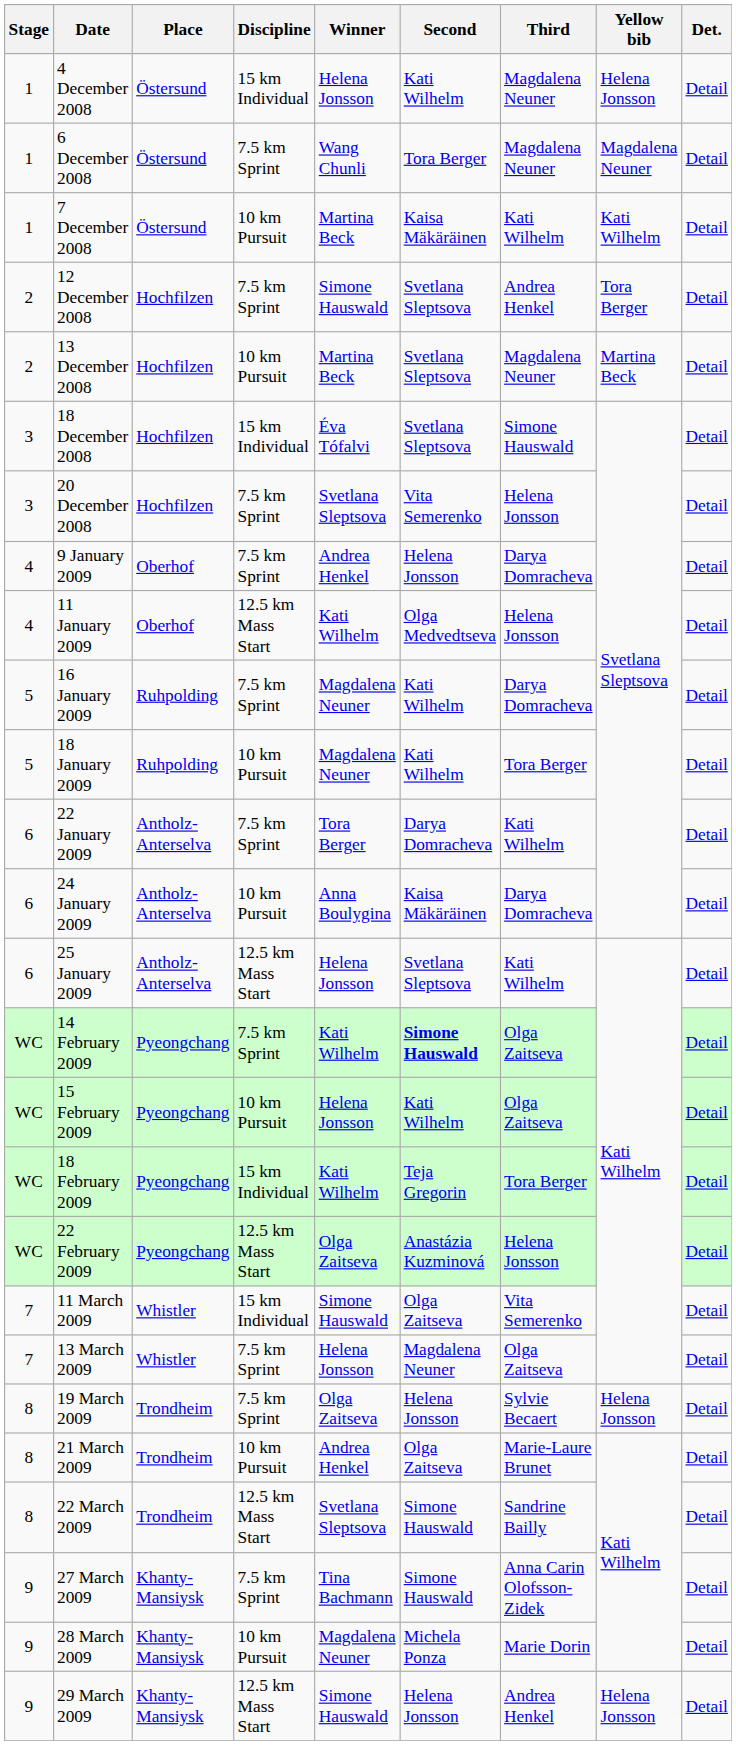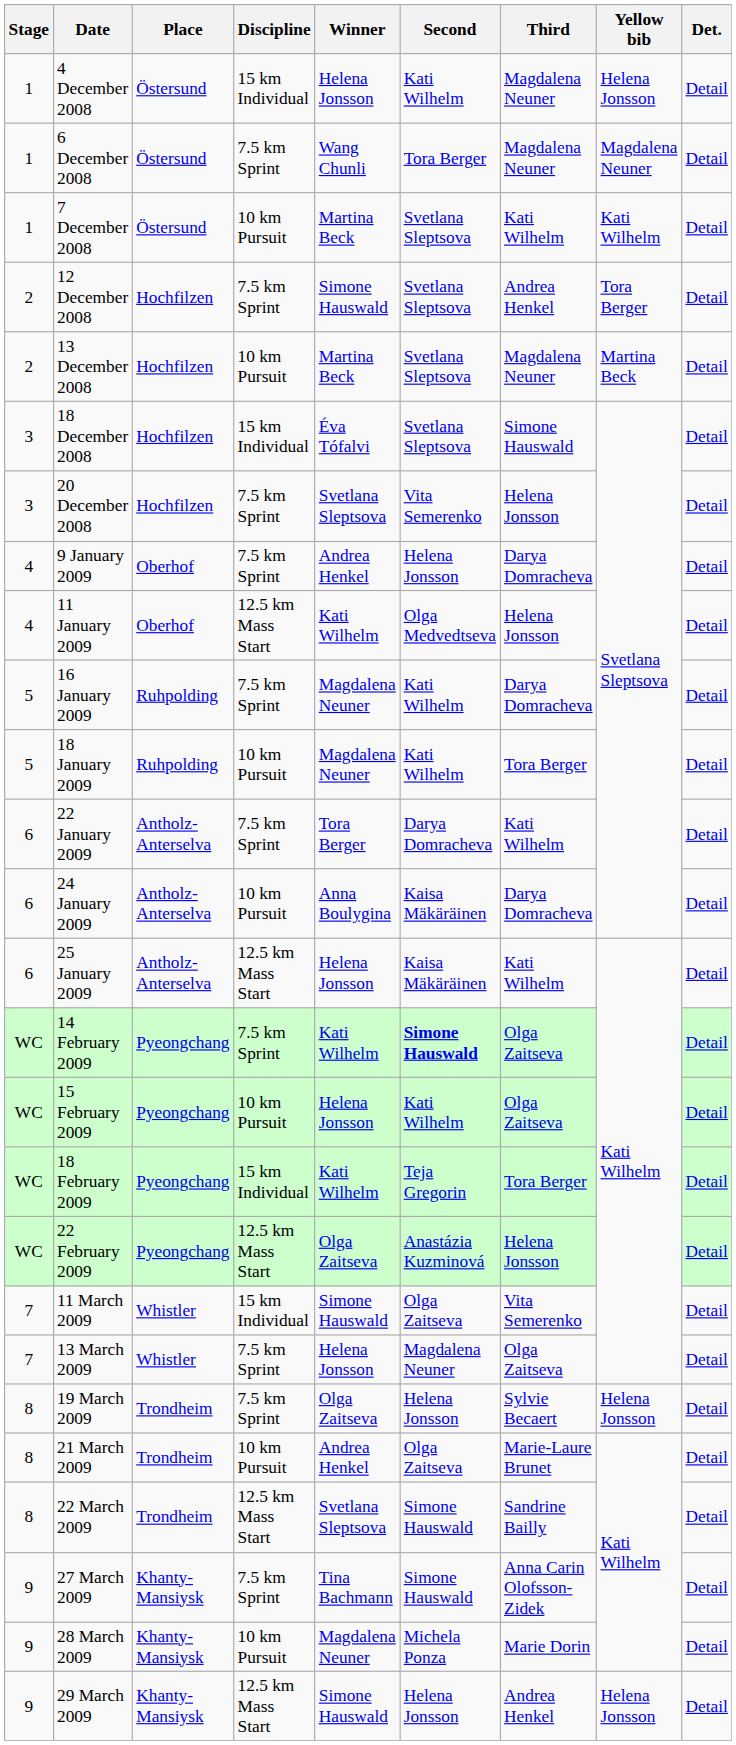 <table class="wikitable" style="font-size:95%;">
 <tr>
 <th width="10">Stage</th>
 <th width="120">Date</th>
 <th width="148">Place</th>
 <th width="110">Discipline</th>
 <th width="190">Winner</th>
 <th width="190">Second</th>
 <th width="190">Third</th>
 <th width="190">Yellow bib <br> </th>
 <th width="8">Det.</th>
 </tr>
 <tr>
 <td align=center>1</td>
 <td>4 December 2008</td>
 <td> <a href='#'>Östersund</a></td>
 <td>15 km Individual</td>
 <td> <a href='#'>Helena Jonsson</a></td>
 <td> <a href='#'>Kati Wilhelm</a></td>
 <td> <a href='#'>Magdalena Neuner</a></td>
 <td> <a href='#'>Helena Jonsson</a></td>
 <td><a href='#'>Detail</a></td>
 </tr>
 <tr>
 <td align=center>1</td>
 <td>6 December 2008</td>
 <td> <a href='#'>Östersund</a></td>
 <td>7.5 km Sprint</td>
 <td> <a href='#'>Wang Chunli</a></td>
 <td> <a href='#'>Tora Berger</a></td>
 <td> <a href='#'>Magdalena Neuner</a></td>
 <td> <a href='#'>Magdalena Neuner</a></td>
 <td><a href='#'>Detail</a></td>
 </tr>
 <tr>
 <td align=center>1</td>
 <td>7 December 2008</td>
 <td> <a href='#'>Östersund</a></td>
 <td>10 km Pursuit</td>
 <td> <a href='#'>Martina Beck</a></td>
-<td> <a href='#'>Kaisa Mäkäräinen</a></td>
+<td> <a href='#'>Svetlana Sleptsova</a></td>
 <td> <a href='#'>Kati Wilhelm</a></td>
 <td> <a href='#'>Kati Wilhelm</a></td>
 <td><a href='#'>Detail</a></td>
 </tr>
 <tr>
 <td align=center>2</td>
 <td>12 December 2008</td>
 <td> <a href='#'>Hochfilzen</a></td>
 <td>7.5 km Sprint</td>
 <td> <a href='#'>Simone Hauswald</a></td>
 <td> <a href='#'>Svetlana Sleptsova</a></td>
 <td> <a href='#'>Andrea Henkel</a></td>
 <td> <a href='#'>Tora Berger</a></td>
 <td><a href='#'>Detail</a></td>
 </tr>
 <tr>
 <td align=center>2</td>
 <td>13 December 2008</td>
 <td> <a href='#'>Hochfilzen</a></td>
 <td>10 km Pursuit</td>
 <td> <a href='#'>Martina Beck</a></td>
 <td> <a href='#'>Svetlana Sleptsova</a></td>
 <td> <a href='#'>Magdalena Neuner</a></td>
 <td> <a href='#'>Martina Beck</a></td>
 <td><a href='#'>Detail</a></td>
 </tr>
 <tr>
 <td align=center>3</td>
 <td>18 December 2008</td>
 <td> <a href='#'>Hochfilzen</a></td>
 <td>15 km Individual</td>
 <td> <a href='#'>Éva Tófalvi</a></td>
 <td> <a href='#'>Svetlana Sleptsova</a></td>
 <td> <a href='#'>Simone Hauswald</a></td>
 <td rowspan="8"> <a href='#'>Svetlana Sleptsova</a></td>
 <td><a href='#'>Detail</a></td>
 </tr>
 <tr>
 <td align=center>3</td>
 <td>20 December 2008</td>
 <td> <a href='#'>Hochfilzen</a></td>
 <td>7.5 km Sprint</td>
 <td> <a href='#'>Svetlana Sleptsova</a></td>
 <td> <a href='#'>Vita Semerenko</a></td>
 <td> <a href='#'>Helena Jonsson</a></td>
 <td><a href='#'>Detail</a></td>
 </tr>
 <tr>
 <td align=center>4</td>
 <td>9 January 2009</td>
 <td> <a href='#'>Oberhof</a></td>
 <td>7.5 km Sprint</td>
 <td> <a href='#'>Andrea Henkel</a></td>
 <td> <a href='#'>Helena Jonsson</a></td>
 <td> <a href='#'>Darya Domracheva</a></td>
 <td><a href='#'>Detail</a></td>
 </tr>
 <tr>
 <td align=center>4</td>
 <td>11 January 2009</td>
 <td> <a href='#'>Oberhof</a></td>
 <td>12.5 km Mass Start</td>
 <td> <a href='#'>Kati Wilhelm</a></td>
 <td> <a href='#'>Olga Medvedtseva</a></td>
 <td> <a href='#'>Helena Jonsson</a></td>
 <td><a href='#'>Detail</a></td>
 </tr>
 <tr>
 <td align=center>5</td>
 <td>16 January 2009</td>
 <td> <a href='#'>Ruhpolding</a></td>
 <td>7.5 km Sprint</td>
 <td> <a href='#'>Magdalena Neuner</a></td>
 <td> <a href='#'>Kati Wilhelm</a></td>
 <td> <a href='#'>Darya Domracheva</a></td>
 <td><a href='#'>Detail</a></td>
 </tr>
 <tr>
 <td align=center>5</td>
 <td>18 January 2009</td>
 <td> <a href='#'>Ruhpolding</a></td>
 <td>10 km Pursuit</td>
 <td> <a href='#'>Magdalena Neuner</a></td>
 <td> <a href='#'>Kati Wilhelm</a></td>
 <td> <a href='#'>Tora Berger</a></td>
 <td><a href='#'>Detail</a></td>
 </tr>
 <tr>
 <td align=center>6</td>
 <td>22 January 2009</td>
 <td> <a href='#'>Antholz-Anterselva</a></td>
 <td>7.5 km Sprint</td>
 <td> <a href='#'>Tora Berger</a></td>
 <td> <a href='#'>Darya Domracheva</a></td>
 <td> <a href='#'>Kati Wilhelm</a></td>
 <td><a href='#'>Detail</a></td>
 </tr>
 <tr>
 <td align=center>6</td>
 <td>24 January 2009</td>
 <td> <a href='#'>Antholz-Anterselva</a></td>
 <td>10 km Pursuit</td>
 <td> <a href='#'>Anna Boulygina</a></td>
 <td> <a href='#'>Kaisa Mäkäräinen</a></td>
 <td> <a href='#'>Darya Domracheva</a></td>
 <td><a href='#'>Detail</a></td>
 </tr>
 <tr>
 <td align=center>6</td>
 <td>25 January 2009</td>
 <td> <a href='#'>Antholz-Anterselva</a></td>
 <td>12.5 km Mass Start</td>
 <td> <a href='#'>Helena Jonsson</a></td>
-<td> <a href='#'>Svetlana Sleptsova</a></td>
+<td> <a href='#'>Kaisa Mäkäräinen</a></td>
 <td> <a href='#'>Kati Wilhelm</a></td>
 <td rowspan="7"> <a href='#'>Kati Wilhelm</a></td>
 <td><a href='#'>Detail</a></td>
 </tr>
 <tr style="background:#CCFFCC">
 <td align=center>WC</td>
 <td>14 February 2009</td>
 <td> <a href='#'>Pyeongchang</a></td>
 <td>7.5 km Sprint</td>
 <td> <a href='#'>Kati Wilhelm</a></td>
 <td><strong> <a href='#'>Simone Hauswald</a></strong></td>
 <td> <a href='#'>Olga Zaitseva</a></td>
 <td><a href='#'>Detail</a></td>
 </tr>
 <tr style="background:#CCFFCC">
 <td align=center>WC</td>
 <td>15 February 2009</td>
 <td> <a href='#'>Pyeongchang</a></td>
 <td>10 km Pursuit</td>
 <td> <a href='#'>Helena Jonsson</a></td>
 <td> <a href='#'>Kati Wilhelm</a></td>
 <td> <a href='#'>Olga Zaitseva</a></td>
 <td><a href='#'>Detail</a></td>
 </tr>
 <tr style="background:#CCFFCC">
 <td align=center>WC</td>
 <td>18 February 2009</td>
 <td> <a href='#'>Pyeongchang</a></td>
 <td>15 km Individual</td>
 <td> <a href='#'>Kati Wilhelm</a></td>
 <td> <a href='#'>Teja Gregorin</a></td>
 <td> <a href='#'>Tora Berger</a></td>
 <td><a href='#'>Detail</a></td>
 </tr>
 <tr style="background:#CCFFCC">
 <td align=center>WC</td>
 <td>22 February 2009</td>
 <td> <a href='#'>Pyeongchang</a></td>
 <td>12.5 km Mass Start</td>
 <td> <a href='#'>Olga Zaitseva</a></td>
 <td> <a href='#'>Anastázia Kuzminová</a></td>
 <td> <a href='#'>Helena Jonsson</a></td>
 <td><a href='#'>Detail</a></td>
 </tr>
 <tr>
 <td align=center>7</td>
 <td>11 March 2009</td>
 <td> <a href='#'>Whistler</a></td>
 <td>15 km Individual</td>
 <td> <a href='#'>Simone Hauswald</a></td>
 <td> <a href='#'>Olga Zaitseva</a></td>
 <td> <a href='#'>Vita Semerenko</a></td>
 <td><a href='#'>Detail</a></td>
 </tr>
 <tr>
 <td align=center>7</td>
 <td>13 March 2009</td>
 <td> <a href='#'>Whistler</a></td>
 <td>7.5 km Sprint</td>
 <td> <a href='#'>Helena Jonsson</a></td>
 <td> <a href='#'>Magdalena Neuner</a></td>
 <td> <a href='#'>Olga Zaitseva</a></td>
 <td><a href='#'>Detail</a></td>
 </tr>
 <tr>
 <td align=center>8</td>
 <td>19 March 2009</td>
 <td> <a href='#'>Trondheim</a></td>
 <td>7.5 km Sprint</td>
 <td> <a href='#'>Olga Zaitseva</a></td>
 <td> <a href='#'>Helena Jonsson</a></td>
 <td> <a href='#'>Sylvie Becaert</a></td>
 <td> <a href='#'>Helena Jonsson</a></td>
 <td><a href='#'>Detail</a></td>
 </tr>
 <tr>
 <td align=center>8</td>
 <td>21 March 2009</td>
 <td> <a href='#'>Trondheim</a></td>
 <td>10 km Pursuit</td>
 <td> <a href='#'>Andrea Henkel</a></td>
 <td> <a href='#'>Olga Zaitseva</a></td>
 <td> <a href='#'>Marie-Laure Brunet</a></td>
 <td rowspan="4"> <a href='#'>Kati Wilhelm</a></td>
 <td><a href='#'>Detail</a></td>
 </tr>
 <tr>
 <td align=center>8</td>
 <td>22 March 2009</td>
 <td> <a href='#'>Trondheim</a></td>
 <td>12.5 km Mass Start</td>
 <td> <a href='#'>Svetlana Sleptsova</a></td>
 <td> <a href='#'>Simone Hauswald</a></td>
 <td> <a href='#'>Sandrine Bailly</a></td>
 <td><a href='#'>Detail</a></td>
 </tr>
 <tr>
 <td align=center>9</td>
 <td>27 March 2009</td>
 <td> <a href='#'>Khanty-Mansiysk</a></td>
 <td>7.5 km Sprint</td>
 <td> <a href='#'>Tina Bachmann</a></td>
 <td> <a href='#'>Simone Hauswald</a></td>
 <td> <a href='#'>Anna Carin Olofsson-Zidek</a></td>
 <td><a href='#'>Detail</a></td>
 </tr>
 <tr>
 <td align=center>9</td>
 <td>28 March 2009</td>
 <td> <a href='#'>Khanty-Mansiysk</a></td>
 <td>10 km Pursuit</td>
 <td> <a href='#'>Magdalena Neuner</a></td>
 <td> <a href='#'>Michela Ponza</a></td>
 <td> <a href='#'>Marie Dorin</a></td>
 <td><a href='#'>Detail</a></td>
 </tr>
 <tr>
 <td align=center>9</td>
 <td>29 March 2009</td>
 <td> <a href='#'>Khanty-Mansiysk</a></td>
 <td>12.5 km Mass Start</td>
 <td> <a href='#'>Simone Hauswald</a></td>
 <td> <a href='#'>Helena Jonsson</a></td>
 <td> <a href='#'>Andrea Henkel</a></td>
 <td> <a href='#'>Helena Jonsson</a></td>
 <td><a href='#'>Detail</a></td>
 </tr>
 </table>
